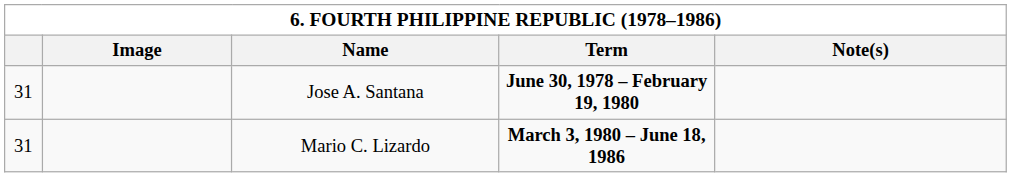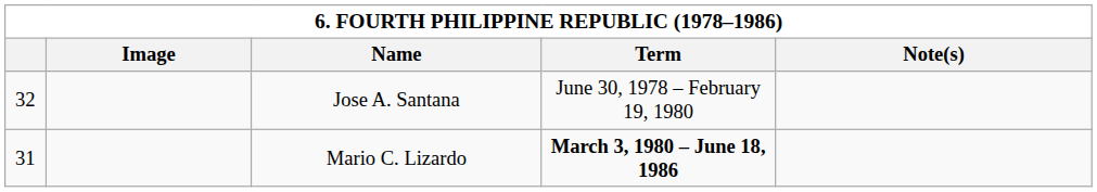 <table class="wikitable collapsible collapsed" style="vertical-align:top;text-align:center;font-size:95%;">
 <tr>
 <th style="background-color:white;font-size:105%;width:51em;" colspan=5>6. FOURTH PHILIPPINE REPUBLIC (1978–1986)</th>
 </tr>
 <tr>
 <th style="width: 1em;text-align:center"></th>
 <th style="width: 7em;text-align:center">Image</th>
 <th style="width: 10em;text-align:center">Name</th>
 <th style="width: 8em;text-align:center">Term</th>
 <th style="width: 11em;text-align:center">Note(s)</th>
 </tr>
 <tr>
-<td>31</td>
+<td>32</td>
 <td></td>
 <td>Jose A. Santana</td>
-<td><strong>June 30, 1978 – February 19, 1980</strong></td>
+<td>June 30, 1978 – February 19, 1980</td>
 <td></td>
 </tr>
 <tr>
 <td>31</td>
 <td></td>
 <td>Mario C. Lizardo</td>
 <td><strong>March 3, 1980 – June 18, 1986</strong></td>
 <td></td>
 </tr>
 </table>
